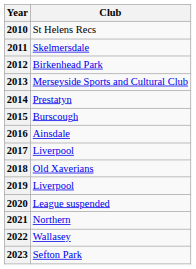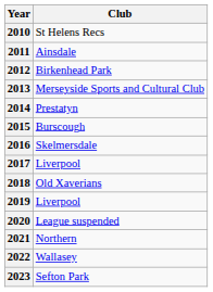 <table class="wikitable" style="font-size:85%">
 <tr>
 <th>Year</th>
 <th>Club</th>
 </tr>
 <tr>
 <th scope="row">2010</th>
 <td>St Helens Recs</td>
 </tr>
 <tr>
 <th scope="row">2011</th>
-<td><a href='#'>Skelmersdale</a></td>
+<td><a href='#'>Ainsdale</a></td>
 </tr>
 <tr>
 <th scope="row">2012</th>
 <td><a href='#'>Birkenhead Park</a></td>
 </tr>
 <tr>
 <th scope="row">2013</th>
 <td><a href='#'>Merseyside Sports and Cultural Club</a></td>
 </tr>
 <tr>
 <th scope="row">2014</th>
 <td><a href='#'>Prestatyn</a></td>
 </tr>
 <tr>
 <th scope="row">2015</th>
 <td><a href='#'>Burscough</a></td>
 </tr>
 <tr>
 <th scope="row">2016</th>
-<td><a href='#'>Ainsdale</a></td>
+<td><a href='#'>Skelmersdale</a></td>
 </tr>
 <tr>
 <th scope="row">2017</th>
 <td><a href='#'>Liverpool</a></td>
 </tr>
 <tr>
 <th scope="row">2018</th>
 <td><a href='#'>Old Xaverians</a></td>
 </tr>
 <tr>
 <th scope="row">2019</th>
 <td><a href='#'>Liverpool</a></td>
 </tr>
 <tr>
 <th scope="row">2020</th>
 <td><a href='#'>League suspended</a></td>
 </tr>
 <tr>
 <th scope="row">2021</th>
 <td><a href='#'>Northern</a></td>
 </tr>
 <tr>
 <th scope="row">2022</th>
 <td><a href='#'>Wallasey</a></td>
 </tr>
 <tr>
 <th scope="row">2023</th>
 <td><a href='#'>Sefton Park</a></td>
 </tr>
 </table>
